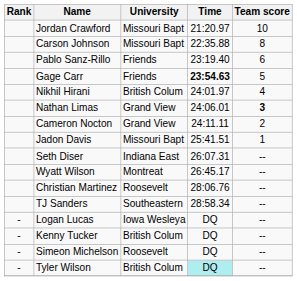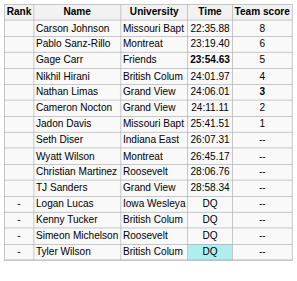 <table class="wikitable sortable" style="text-align:center">
 <tr>
 <th>Rank</th>
 <th>Name</th>
 <th>University</th>
 <th>Time</th>
 <th>Team score</th>
-</tr>
-<tr>
-<td></td>
-<td align=left>Jordan Crawford</td>
-<td align="left">Missouri Bapt</td>
-<td>21:20.97</td>
-<td>10</td>
 </tr>
 <tr>
 <td></td>
 <td align=left>Carson Johnson</td>
 <td align="left">Missouri Bapt</td>
 <td>22:35.88</td>
 <td>8</td>
 </tr>
 <tr>
 <td></td>
 <td align=left>Pablo Sanz-Rillo</td>
-<td align="left">Friends</td>
+<td align="left">Montreat</td>
 <td>23:19.40</td>
 <td>6</td>
 </tr>
 <tr>
 <td></td>
 <td align=left>Gage Carr</td>
 <td align="left">Friends</td>
 <td><strong>23:54.63</strong></td>
 <td>5</td>
 </tr>
 <tr>
 <td></td>
 <td align=left>Nikhil Hirani</td>
 <td align="left">British Colum</td>
 <td>24:01.97</td>
 <td>4</td>
 </tr>
 <tr>
 <td></td>
 <td align=left>Nathan Limas</td>
 <td align="left">Grand View</td>
 <td>24:06.01</td>
 <td><strong>3</strong></td>
 </tr>
 <tr>
 <td></td>
 <td align=left>Cameron Nocton</td>
 <td align="left">Grand View</td>
 <td>24:11.11</td>
 <td>2</td>
 </tr>
 <tr>
 <td></td>
 <td align=left>Jadon Davis</td>
 <td align="left">Missouri Bapt</td>
 <td>25:41.51</td>
 <td>1</td>
 </tr>
 <tr>
 <td></td>
 <td align=left>Seth Diser</td>
 <td align="left">Indiana East</td>
 <td>26:07.31</td>
 <td>--</td>
 </tr>
 <tr>
 <td></td>
 <td align=left>Wyatt Wilson</td>
 <td align="left">Montreat</td>
 <td>26:45.17</td>
 <td>--</td>
 </tr>
 <tr>
 <td></td>
 <td align=left>Christian Martinez</td>
 <td align="left">Roosevelt</td>
 <td>28:06.76</td>
 <td>--</td>
 </tr>
 <tr>
 <td></td>
 <td align=left>TJ Sanders</td>
-<td align="left">Southeastern</td>
+<td align="left">Grand View</td>
 <td>28:58.34</td>
 <td>--</td>
 </tr>
 <tr>
 <td>-</td>
 <td align=left>Logan Lucas</td>
 <td align="left">Iowa Wesleya</td>
 <td>DQ</td>
 <td>--</td>
 </tr>
 <tr>
 <td>-</td>
 <td align=left>Kenny Tucker</td>
 <td align="left">British Colum</td>
 <td>DQ</td>
 <td>--</td>
 </tr>
 <tr>
 <td>-</td>
 <td align=left>Simeon Michelson</td>
 <td align="left">Roosevelt</td>
 <td>DQ</td>
 <td>--</td>
 </tr>
 <tr>
 <td>-</td>
 <td align=left>Tyler Wilson</td>
 <td align="left">British Colum</td>
 <td style="background: paleturquoise;">DQ</td>
 <td>--</td>
 </tr>
 <tr>
 </tr>
 </table>
